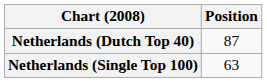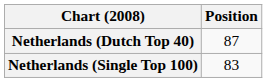 <table class="wikitable plainrowheaders sortable" style="text-align:center;">
 <tr>
 <th>Chart (2008)</th>
 <th>Position</th>
 </tr>
 <tr>
 <th scope="row">Netherlands (Dutch Top 40)</th>
 <td>87</td>
 </tr>
 <tr>
 <th scope="row">Netherlands (Single Top 100)</th>
-<td>63</td>
+<td>83</td>
 </tr>
 </table>
